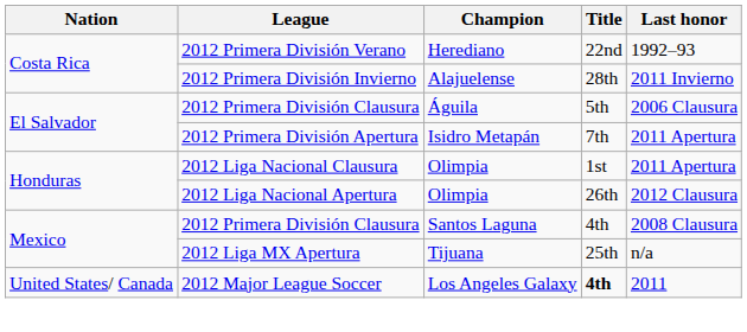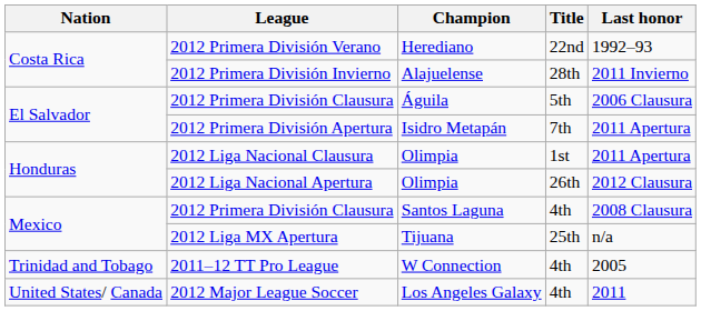 <table class="wikitable sortable">
 <tr>
 <th>Nation</th>
 <th>League</th>
 <th>Champion</th>
 <th>Title</th>
 <th>Last honor</th>
 </tr>
 <tr>
 <td rowspan=2> <a href='#'>Costa Rica</a></td>
 <td><a href='#'>2012 Primera División Verano</a></td>
 <td><a href='#'>Herediano</a></td>
 <td>22nd</td>
 <td>1992–93</td>
 </tr>
 <tr>
 <td><a href='#'>2012 Primera División Invierno</a></td>
 <td><a href='#'>Alajuelense</a></td>
 <td>28th</td>
 <td><a href='#'>2011 Invierno</a></td>
 </tr>
 <tr>
 <td rowspan=2> <a href='#'>El Salvador</a></td>
 <td><a href='#'>2012 Primera División Clausura</a></td>
 <td><a href='#'>Águila</a></td>
 <td>5th</td>
 <td><a href='#'>2006 Clausura</a></td>
 </tr>
 <tr>
 <td><a href='#'>2012 Primera División Apertura</a></td>
 <td><a href='#'>Isidro Metapán</a></td>
 <td>7th</td>
 <td><a href='#'>2011 Apertura</a></td>
 </tr>
 <tr>
 <td rowspan=2> <a href='#'>Honduras</a></td>
 <td><a href='#'>2012 Liga Nacional Clausura</a></td>
 <td><a href='#'>Olimpia</a></td>
 <td>1st</td>
 <td><a href='#'>2011 Apertura</a></td>
 </tr>
 <tr>
 <td><a href='#'>2012 Liga Nacional Apertura</a></td>
 <td><a href='#'>Olimpia</a></td>
 <td>26th</td>
 <td><a href='#'>2012 Clausura</a></td>
 </tr>
 <tr>
 <td rowspan=2> <a href='#'>Mexico</a></td>
 <td><a href='#'>2012 Primera División Clausura</a></td>
 <td><a href='#'>Santos Laguna</a></td>
 <td>4th</td>
 <td><a href='#'>2008 Clausura</a></td>
 </tr>
 <tr>
 <td><a href='#'>2012 Liga MX Apertura</a></td>
 <td><a href='#'>Tijuana</a></td>
 <td>25th</td>
 <td>n/a</td>
 </tr>
 <tr>
+<td> <a href='#'>Trinidad and Tobago</a></td>
+<td><a href='#'>2011–12 TT Pro League</a></td>
+<td><a href='#'>W Connection</a></td>
+<td>4th</td>
+<td>2005</td>
+</tr>
+<tr>
 <td> <a href='#'>United States</a>/ <a href='#'>Canada</a></td>
 <td><a href='#'>2012 Major League Soccer</a></td>
 <td><a href='#'>Los Angeles Galaxy</a></td>
-<td><strong>4th</strong></td>
+<td>4th</td>
 <td><a href='#'>2011</a></td>
 </tr>
 </table>
